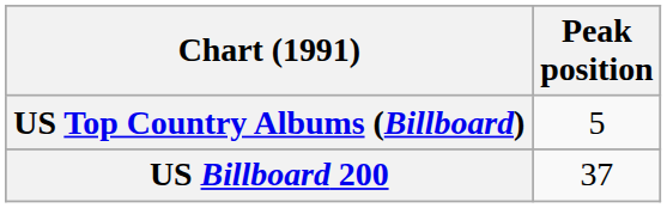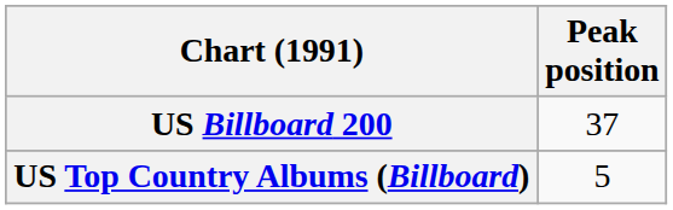 <table class="wikitable sortable plainrowheaders" style="text-align:center">
 <tr>
 <th scope="col">Chart (1991)</th>
 <th scope="col">Peak<br> position</th>
 </tr>
 <tr>
+<th scope="row">US <a href='#'><em>Billboard</em> 200</a></th>
+<td>37</td>
+</tr>
+<tr>
 <th scope="row">US <a href='#'>Top Country Albums</a> (<em><a href='#'>Billboard</a></em>)</th>
 <td>5</td>
 </tr>
-<tr>
-<th scope="row">US <a href='#'><em>Billboard</em> 200</a></th>
-<td>37</td>
-</tr>
 </table>
